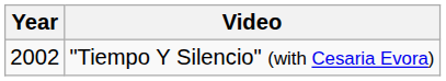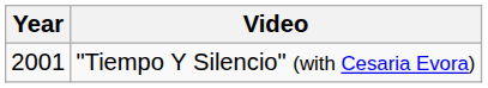 <table class="wikitable">
 <tr>
 <th>Year</th>
 <th>Video</th>
 </tr>
 <tr>
-<td>2002</td>
+<td>2001</td>
 <td>"Tiempo Y Silencio" <small>(with <a href='#'>Cesaria Evora</a>)</small></td>
 </tr>
 </table>
